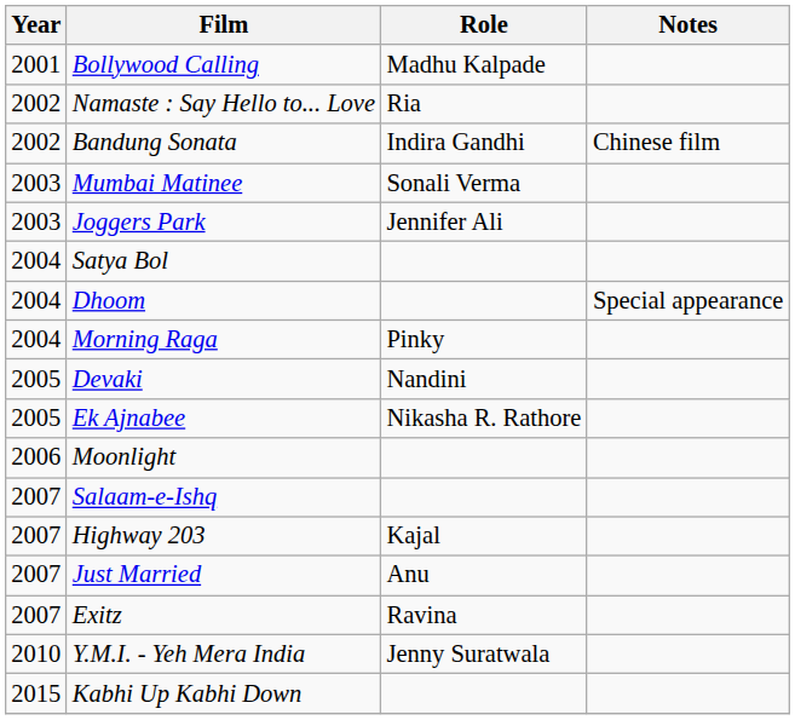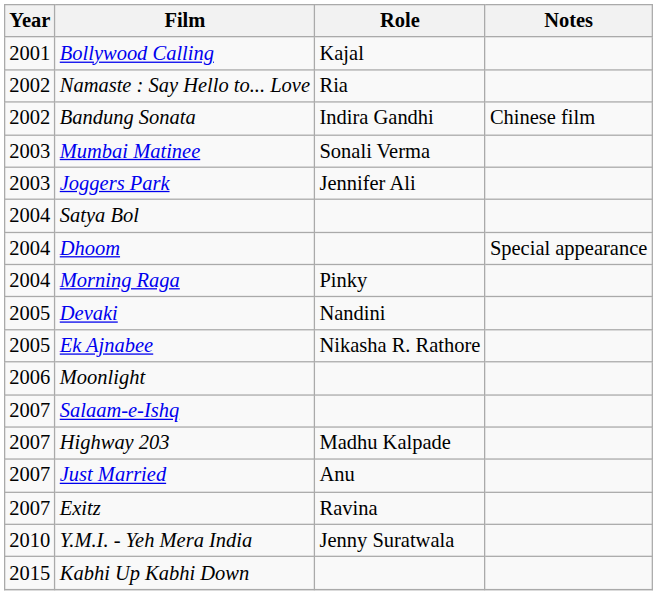 <table class="wikitable sortable">
 <tr>
 <th>Year</th>
 <th>Film</th>
 <th>Role</th>
 <th>Notes</th>
 </tr>
 <tr>
 <td>2001</td>
 <td><em><a href='#'>Bollywood Calling</a></em></td>
-<td>Madhu Kalpade</td>
+<td>Kajal</td>
 <td></td>
 </tr>
 <tr>
 <td>2002</td>
 <td><em>Namaste : Say Hello to... Love</em></td>
 <td>Ria</td>
 <td></td>
 </tr>
 <tr>
 <td>2002</td>
 <td><em>Bandung Sonata</em></td>
 <td>Indira Gandhi</td>
 <td>Chinese film</td>
 </tr>
 <tr>
 <td>2003</td>
 <td><em><a href='#'>Mumbai Matinee</a></em></td>
 <td>Sonali Verma</td>
 <td></td>
 </tr>
 <tr>
 <td>2003</td>
 <td><em><a href='#'>Joggers Park</a></em></td>
 <td>Jennifer Ali</td>
 <td></td>
 </tr>
 <tr>
 <td>2004</td>
 <td><em>Satya Bol</em></td>
 <td></td>
 <td></td>
 </tr>
 <tr>
 <td>2004</td>
 <td><em><a href='#'>Dhoom</a></em></td>
 <td></td>
 <td>Special appearance</td>
 </tr>
 <tr>
 <td>2004</td>
 <td><em><a href='#'>Morning Raga</a></em></td>
 <td>Pinky</td>
 <td></td>
 </tr>
 <tr>
 <td>2005</td>
 <td><em><a href='#'>Devaki</a></em></td>
 <td>Nandini</td>
 <td></td>
 </tr>
 <tr>
 <td>2005</td>
 <td><em><a href='#'>Ek Ajnabee</a></em></td>
 <td>Nikasha R. Rathore</td>
 <td></td>
 </tr>
 <tr>
 <td>2006</td>
 <td><em>Moonlight</em></td>
 <td></td>
 <td></td>
 </tr>
 <tr>
 <td>2007</td>
 <td><em><a href='#'>Salaam-e-Ishq</a></em></td>
 <td></td>
 <td></td>
 </tr>
 <tr>
 <td>2007</td>
 <td><em>Highway 203</em></td>
-<td>Kajal</td>
+<td>Madhu Kalpade</td>
 <td></td>
 </tr>
 <tr>
 <td>2007</td>
 <td><em><a href='#'>Just Married</a></em></td>
 <td>Anu</td>
 <td></td>
 </tr>
 <tr>
 <td>2007</td>
 <td><em>Exitz</em></td>
 <td>Ravina</td>
 <td></td>
 </tr>
 <tr>
 <td>2010</td>
 <td><em>Y.M.I. - Yeh Mera India</em></td>
 <td>Jenny Suratwala</td>
 <td></td>
 </tr>
 <tr>
 <td>2015</td>
 <td><em>Kabhi Up Kabhi Down</em></td>
 <td></td>
 <td></td>
 </tr>
 <tr>
 </tr>
 </table>
